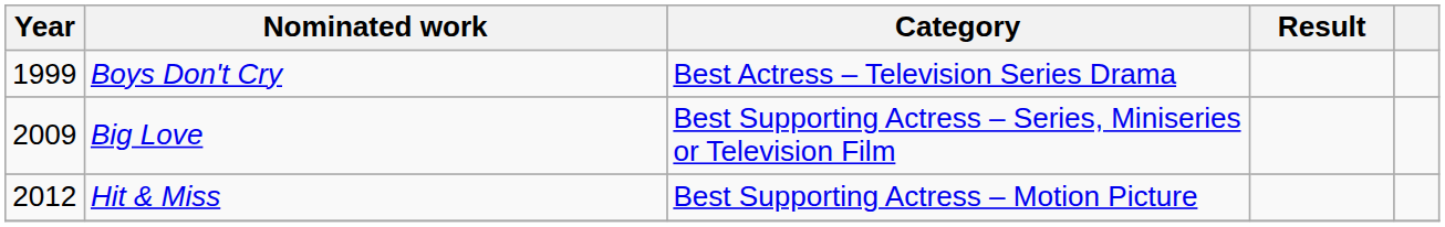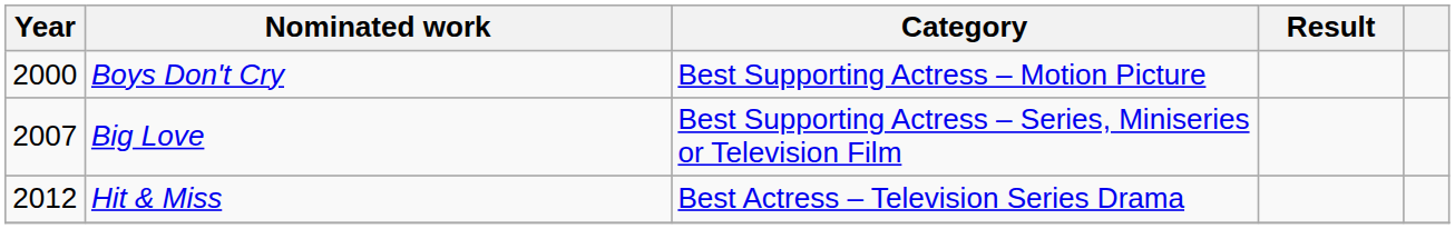 <table class="wikitable" style="width:90%;">
 <tr>
 <th width=5%>Year</th>
 <th style="width:40%;">Nominated work</th>
 <th style="width:40%;">Category</th>
 <th style="width:10%;">Result</th>
 <th width=3%></th>
 </tr>
 <tr>
-<td style="text-align:center;">1999</td>
+<td style="text-align:center;">2000</td>
 <td><em><a href='#'>Boys Don't Cry</a></em></td>
-<td><a href='#'>Best Actress – Television Series Drama</a></td>
+<td><a href='#'>Best Supporting Actress – Motion Picture</a></td>
 <td></td>
 <td style="text-align:center;"></td>
 </tr>
 <tr>
-<td style="text-align:center;">2009</td>
+<td style="text-align:center;">2007</td>
 <td><em><a href='#'>Big Love</a></em></td>
 <td><a href='#'>Best Supporting Actress – Series, Miniseries or Television Film</a></td>
 <td></td>
 <td style="text-align:center;"></td>
 </tr>
 <tr>
 <td style="text-align:center;">2012</td>
 <td><em><a href='#'>Hit & Miss</a></em></td>
-<td><a href='#'>Best Supporting Actress – Motion Picture</a></td>
+<td><a href='#'>Best Actress – Television Series Drama</a></td>
 <td></td>
 <td style="text-align:center;"></td>
 </tr>
 <tr>
 </tr>
 </table>
